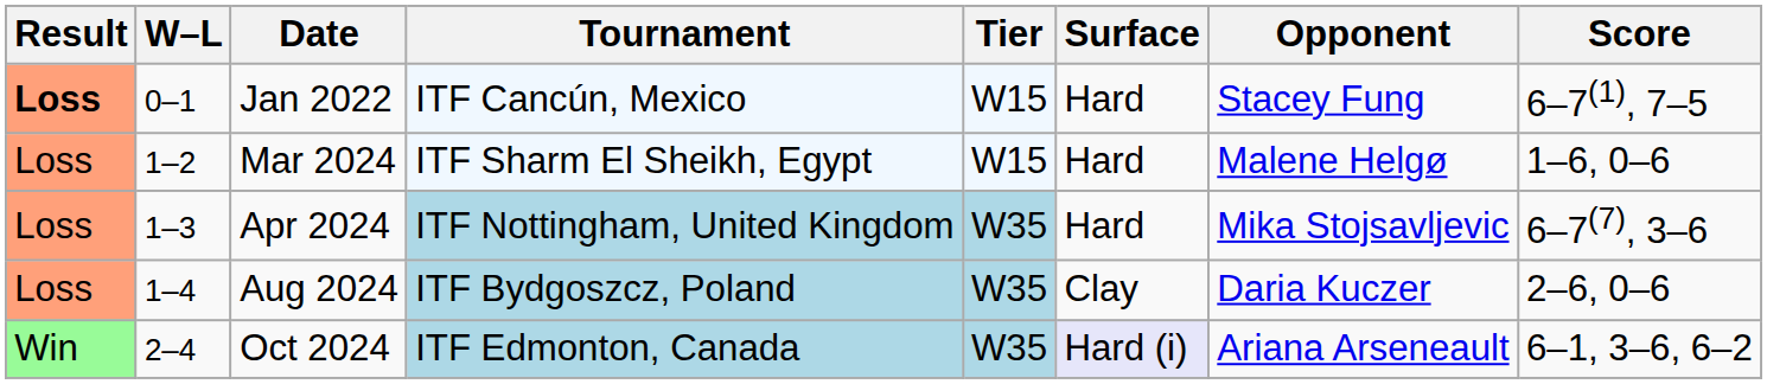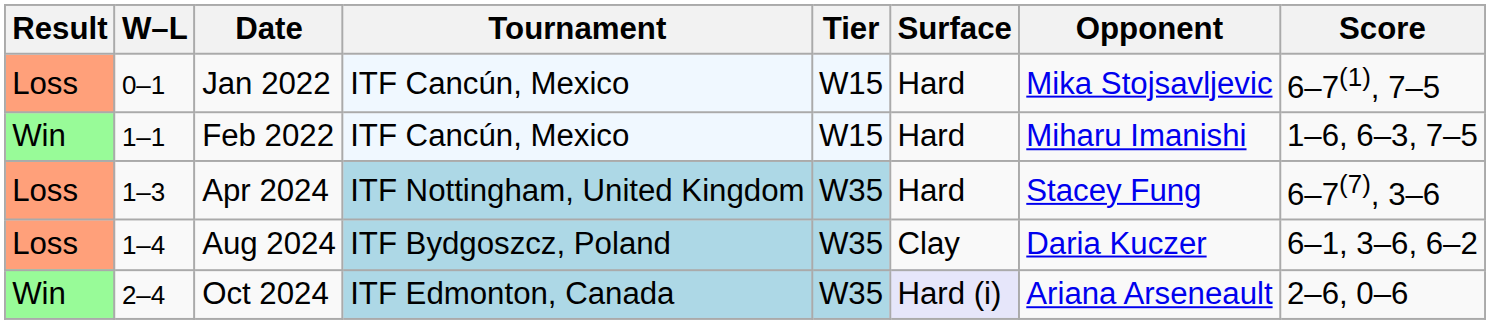 <table class="sortable wikitable">
 <tr>
 <th>Result</th>
 <th class="unsortable">W–L</th>
 <th>Date</th>
 <th>Tournament</th>
 <th>Tier</th>
 <th>Surface</th>
 <th>Opponent</th>
 <th class="unsortable">Score</th>
 </tr>
 <tr>
-<td bgcolor=#ffa07a><strong>Loss</strong></td>
+<td bgcolor=#ffa07a>Loss</td>
 <td><small>0–1</small></td>
 <td>Jan 2022</td>
 <td style="background:#f0f8ff;">ITF Cancún, Mexico</td>
 <td style="background:#f0f8ff;">W15</td>
 <td>Hard</td>
-<td> <a href='#'>Stacey Fung</a></td>
+<td> <a href='#'>Mika Stojsavljevic</a></td>
 <td>6–7<sup>(1)</sup>, 7–5</td>
 </tr>
 <tr>
-<td bgcolor=ffa07a>Loss</td>
-<td><small>1–2</small></td>
-<td>Mar 2024</td>
-<td style="background:#f0f8ff;">ITF Sharm El Sheikh, Egypt</td>
+<td bgcolor=98FB98>Win</td>
+<td><small>1–1</small></td>
+<td>Feb 2022</td>
+<td style="background:#f0f8ff;">ITF Cancún, Mexico</td>
 <td style="background:#f0f8ff;">W15</td>
 <td>Hard</td>
-<td> <a href='#'>Malene Helgø</a></td>
-<td>1–6, 0–6</td>
+<td> <a href='#'>Miharu Imanishi</a></td>
+<td>1–6, 6–3, 7–5</td>
 </tr>
 <tr>
 <td bgcolor=ffa07a>Loss</td>
 <td><small>1–3</small></td>
 <td>Apr 2024</td>
 <td style="background:lightblue;">ITF Nottingham, United Kingdom</td>
 <td style="background:lightblue;">W35</td>
 <td>Hard</td>
-<td> <a href='#'>Mika Stojsavljevic</a></td>
+<td> <a href='#'>Stacey Fung</a></td>
 <td>6–7<sup>(7)</sup>, 3–6</td>
 </tr>
 <tr>
 <td bgcolor=ffa07a>Loss</td>
 <td><small>1–4</small></td>
 <td>Aug 2024</td>
 <td style="background:lightblue;">ITF Bydgoszcz, Poland</td>
 <td style="background:lightblue;">W35</td>
 <td>Clay</td>
 <td> <a href='#'>Daria Kuczer</a></td>
-<td>2–6, 0–6</td>
+<td>6–1, 3–6, 6–2</td>
 </tr>
 <tr>
 <td bgcolor=98FB98>Win</td>
 <td><small>2–4</small></td>
 <td>Oct 2024</td>
 <td style="background:lightblue;">ITF Edmonton, Canada</td>
 <td style="background:lightblue;">W35</td>
 <td style="background: lavender;">Hard (i)</td>
 <td> <a href='#'>Ariana Arseneault</a></td>
-<td>6–1, 3–6, 6–2</td>
+<td>2–6, 0–6</td>
 </tr>
 </table>
